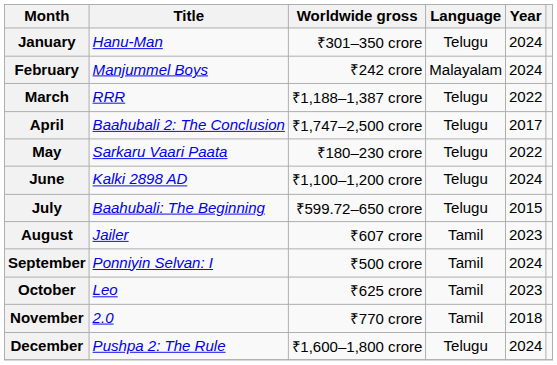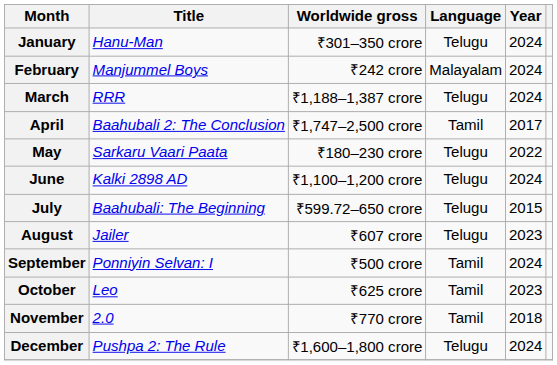 <table class="wikitable sortable plainrowheaders">
 <tr>
 <th>Month</th>
 <th>Title</th>
 <th>Worldwide gross</th>
 <th>Language</th>
 <th>Year</th>
 <th class="unsortable"></th>
 </tr>
 <tr>
 <th scope="row">January</th>
 <td scope="row"><em><a href='#'>Hanu-Man</a></em></td>
 <td align="right">₹301–350 crore</td>
 <td align="center">Telugu</td>
 <td align="center">2024</td>
 <td style="text-align:center;"></td>
 </tr>
 <tr>
 <th scope="row">February</th>
 <td><em><a href='#'>Manjummel Boys</a></em></td>
 <td align="right">₹242 crore</td>
 <td align="center">Malayalam</td>
 <td align="center">2024</td>
 <td style="text-align:center;"></td>
 </tr>
 <tr>
 <th scope="row">March</th>
 <td><em><a href='#'>RRR</a></em></td>
 <td align="right">₹1,188–1,387 crore</td>
 <td align="center">Telugu</td>
-<td align="center">2022</td>
+<td align="center">2024</td>
 <td align="center"></td>
 </tr>
 <tr>
 <th scope="row">April</th>
 <td><em><a href='#'>Baahubali 2: The Conclusion</a></em></td>
 <td align="right">₹1,747–2,500 crore</td>
-<td align="center">Telugu</td>
+<td align="center">Tamil</td>
 <td align="center">2017</td>
 <td align="center"></td>
 </tr>
 <tr>
 <th scope="row">May</th>
 <td><em><a href='#'>Sarkaru Vaari Paata</a></em></td>
 <td align="right">₹180–230 crore</td>
 <td align="center">Telugu</td>
 <td align="center">2022</td>
 <td align="center"></td>
 </tr>
 <tr>
 <th scope="row">June</th>
 <td><em><a href='#'>Kalki 2898 AD</a></em></td>
 <td align="right">₹1,100–1,200 crore</td>
 <td align="center">Telugu</td>
 <td align="center">2024</td>
 <td align="center"></td>
 </tr>
 <tr>
 <th scope="row">July</th>
 <td><em><a href='#'>Baahubali: The Beginning</a></em></td>
 <td align="right">₹599.72–650 crore</td>
 <td align="center">Telugu</td>
 <td align="center">2015</td>
 <td align="center"></td>
 </tr>
 <tr>
 <th scope="row">August</th>
 <td><em><a href='#'>Jailer</a></em></td>
 <td align="right">₹607 crore</td>
-<td align="center">Tamil</td>
+<td align="center">Telugu</td>
 <td align="center">2023</td>
 <td align="center"></td>
 </tr>
 <tr>
 <th scope="row">September</th>
 <td><em><a href='#'>Ponniyin Selvan: I</a></em></td>
 <td align="right">₹500 crore</td>
 <td align="center">Tamil</td>
 <td align="center">2024</td>
 <td align="center"></td>
 </tr>
 <tr>
 <th scope="row">October</th>
 <td><em><a href='#'>Leo</a></em></td>
 <td align="right">₹625 crore</td>
 <td align="center">Tamil</td>
 <td align="center">2023</td>
 <td align="center"></td>
 </tr>
 <tr>
 <th scope="row">November</th>
 <td><em><a href='#'>2.0</a></em></td>
 <td align="right">₹770 crore</td>
 <td align="center">Tamil</td>
 <td align="center">2018</td>
 <td align="center"></td>
 </tr>
 <tr>
 <th scope="row">December</th>
 <td><em><a href='#'>Pushpa 2: The Rule</a></em></td>
 <td align="right">₹1,600–1,800 crore</td>
 <td align="center">Telugu</td>
 <td align="center">2024</td>
 <td align="center"></td>
 </tr>
 <tr>
 </tr>
 </table>
